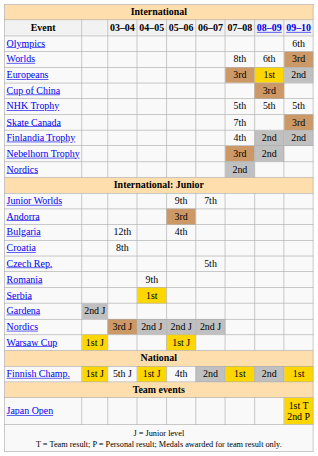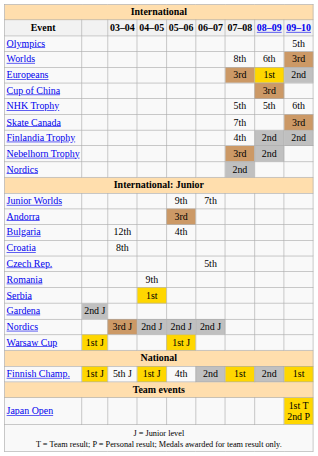 <table class="wikitable" style="text-align:center">
 <tr>
 <th style="background-color: #ffdead; " colspan=9 align=center>International</th>
 </tr>
 <tr>
 <th>Event</th>
 <th></th>
 <th>03–04</th>
 <th>04–05</th>
 <th>05–06</th>
 <th>06–07</th>
 <th>07–08</th>
 <th><a href='#'>08–09</a></th>
 <th><a href='#'>09–10</a></th>
 </tr>
 <tr>
 <td align=left><a href='#'>Olympics</a></td>
 <td></td>
 <td></td>
 <td></td>
 <td></td>
 <td></td>
 <td></td>
 <td></td>
-<td>6th</td>
+<td>5th</td>
 </tr>
 <tr>
 <td align=left><a href='#'>Worlds</a></td>
 <td></td>
 <td></td>
 <td></td>
 <td></td>
 <td></td>
 <td>8th</td>
 <td>6th</td>
 <td bgcolor=cc9966>3rd</td>
 </tr>
 <tr>
 <td align=left><a href='#'>Europeans</a></td>
 <td></td>
 <td></td>
 <td></td>
 <td></td>
 <td></td>
 <td bgcolor=cc9966>3rd</td>
 <td bgcolor=gold>1st</td>
 <td bgcolor=silver>2nd</td>
 </tr>
 <tr>
 <td align=left> <a href='#'>Cup of China</a></td>
 <td></td>
 <td></td>
 <td></td>
 <td></td>
 <td></td>
 <td></td>
 <td bgcolor=cc9966>3rd</td>
 <td></td>
 </tr>
 <tr>
 <td align=left> <a href='#'>NHK Trophy</a></td>
 <td></td>
 <td></td>
 <td></td>
 <td></td>
 <td></td>
 <td>5th</td>
 <td>5th</td>
-<td>5th</td>
+<td>6th</td>
 </tr>
 <tr>
 <td align=left> <a href='#'>Skate Canada</a></td>
 <td></td>
 <td></td>
 <td></td>
 <td></td>
 <td></td>
 <td>7th</td>
 <td></td>
 <td bgcolor=cc9966>3rd</td>
 </tr>
 <tr>
 <td align=left><a href='#'>Finlandia Trophy</a></td>
 <td></td>
 <td></td>
 <td></td>
 <td></td>
 <td></td>
 <td>4th</td>
 <td bgcolor=silver>2nd</td>
 <td bgcolor=silver>2nd</td>
 </tr>
 <tr>
 <td align=left><a href='#'>Nebelhorn Trophy</a></td>
 <td></td>
 <td></td>
 <td></td>
 <td></td>
 <td></td>
 <td bgcolor=cc9966>3rd</td>
 <td bgcolor=silver>2nd</td>
 <td></td>
 </tr>
 <tr>
 <td align=left><a href='#'>Nordics</a></td>
 <td></td>
 <td></td>
 <td></td>
 <td></td>
 <td></td>
 <td bgcolor=silver>2nd</td>
 <td></td>
 <td></td>
 </tr>
 <tr>
 <th style="background-color: #ffdead; " colspan=9 align=center>International: Junior</th>
 </tr>
 <tr>
 <td align=left><a href='#'>Junior Worlds</a></td>
 <td></td>
 <td></td>
 <td></td>
 <td>9th</td>
 <td>7th</td>
 <td></td>
 <td></td>
 <td></td>
 </tr>
 <tr>
 <td align=left> <a href='#'>Andorra</a></td>
 <td></td>
 <td></td>
 <td></td>
 <td bgcolor=cc9966>3rd</td>
 <td></td>
 <td></td>
 <td></td>
 <td></td>
 </tr>
 <tr>
 <td align=left> <a href='#'>Bulgaria</a></td>
 <td></td>
 <td>12th</td>
 <td></td>
 <td>4th</td>
 <td></td>
 <td></td>
 <td></td>
 <td></td>
 </tr>
 <tr>
 <td align=left> <a href='#'>Croatia</a></td>
 <td></td>
 <td>8th</td>
 <td></td>
 <td></td>
 <td></td>
 <td></td>
 <td></td>
 <td></td>
 </tr>
 <tr>
 <td align=left> <a href='#'>Czech Rep.</a></td>
 <td></td>
 <td></td>
 <td></td>
 <td></td>
 <td>5th</td>
 <td></td>
 <td></td>
 <td></td>
 </tr>
 <tr>
 <td align=left> <a href='#'>Romania</a></td>
 <td></td>
 <td></td>
 <td>9th</td>
 <td></td>
 <td></td>
 <td></td>
 <td></td>
 <td></td>
 </tr>
 <tr>
 <td align=left> <a href='#'>Serbia</a></td>
 <td></td>
 <td></td>
 <td bgcolor=gold>1st</td>
 <td></td>
 <td></td>
 <td></td>
 <td></td>
 <td></td>
 </tr>
 <tr>
 <td align=left><a href='#'>Gardena</a></td>
 <td bgcolor=silver>2nd J</td>
 <td></td>
 <td></td>
 <td></td>
 <td></td>
 <td></td>
 <td></td>
 <td></td>
 </tr>
 <tr>
 <td align=left><a href='#'>Nordics</a></td>
 <td></td>
 <td bgcolor=cc9966>3rd J</td>
 <td bgcolor=silver>2nd J</td>
 <td bgcolor=silver>2nd J</td>
 <td bgcolor=silver>2nd J</td>
 <td></td>
 <td></td>
 <td></td>
 </tr>
 <tr>
 <td align=left><a href='#'>Warsaw Cup</a></td>
 <td bgcolor=gold>1st J</td>
 <td></td>
 <td></td>
 <td bgcolor=gold>1st J</td>
 <td></td>
 <td></td>
 <td></td>
 <td></td>
 </tr>
 <tr>
 <th style="background-color: #ffdead; " colspan=9 align=center>National</th>
 </tr>
 <tr>
 <td align=left><a href='#'>Finnish Champ.</a></td>
 <td bgcolor=gold>1st J</td>
 <td>5th J</td>
 <td bgcolor=gold>1st J</td>
 <td>4th</td>
 <td bgcolor=silver>2nd</td>
 <td bgcolor=gold>1st</td>
 <td bgcolor=silver>2nd</td>
 <td bgcolor=gold>1st</td>
 </tr>
 <tr>
 <th style="background-color: #ffdead; " colspan=9 align=center>Team events</th>
 </tr>
 <tr>
 <td align=left><a href='#'>Japan Open</a></td>
 <td></td>
 <td></td>
 <td></td>
 <td></td>
 <td></td>
 <td></td>
 <td></td>
 <td bgcolor=gold>1st T <br> 2nd P</td>
 </tr>
 <tr>
 <td colspan=11 align=center><small> J = Junior level <br> T = Team result; P = Personal result; Medals awarded for team result only.</small></td>
 </tr>
 </table>
